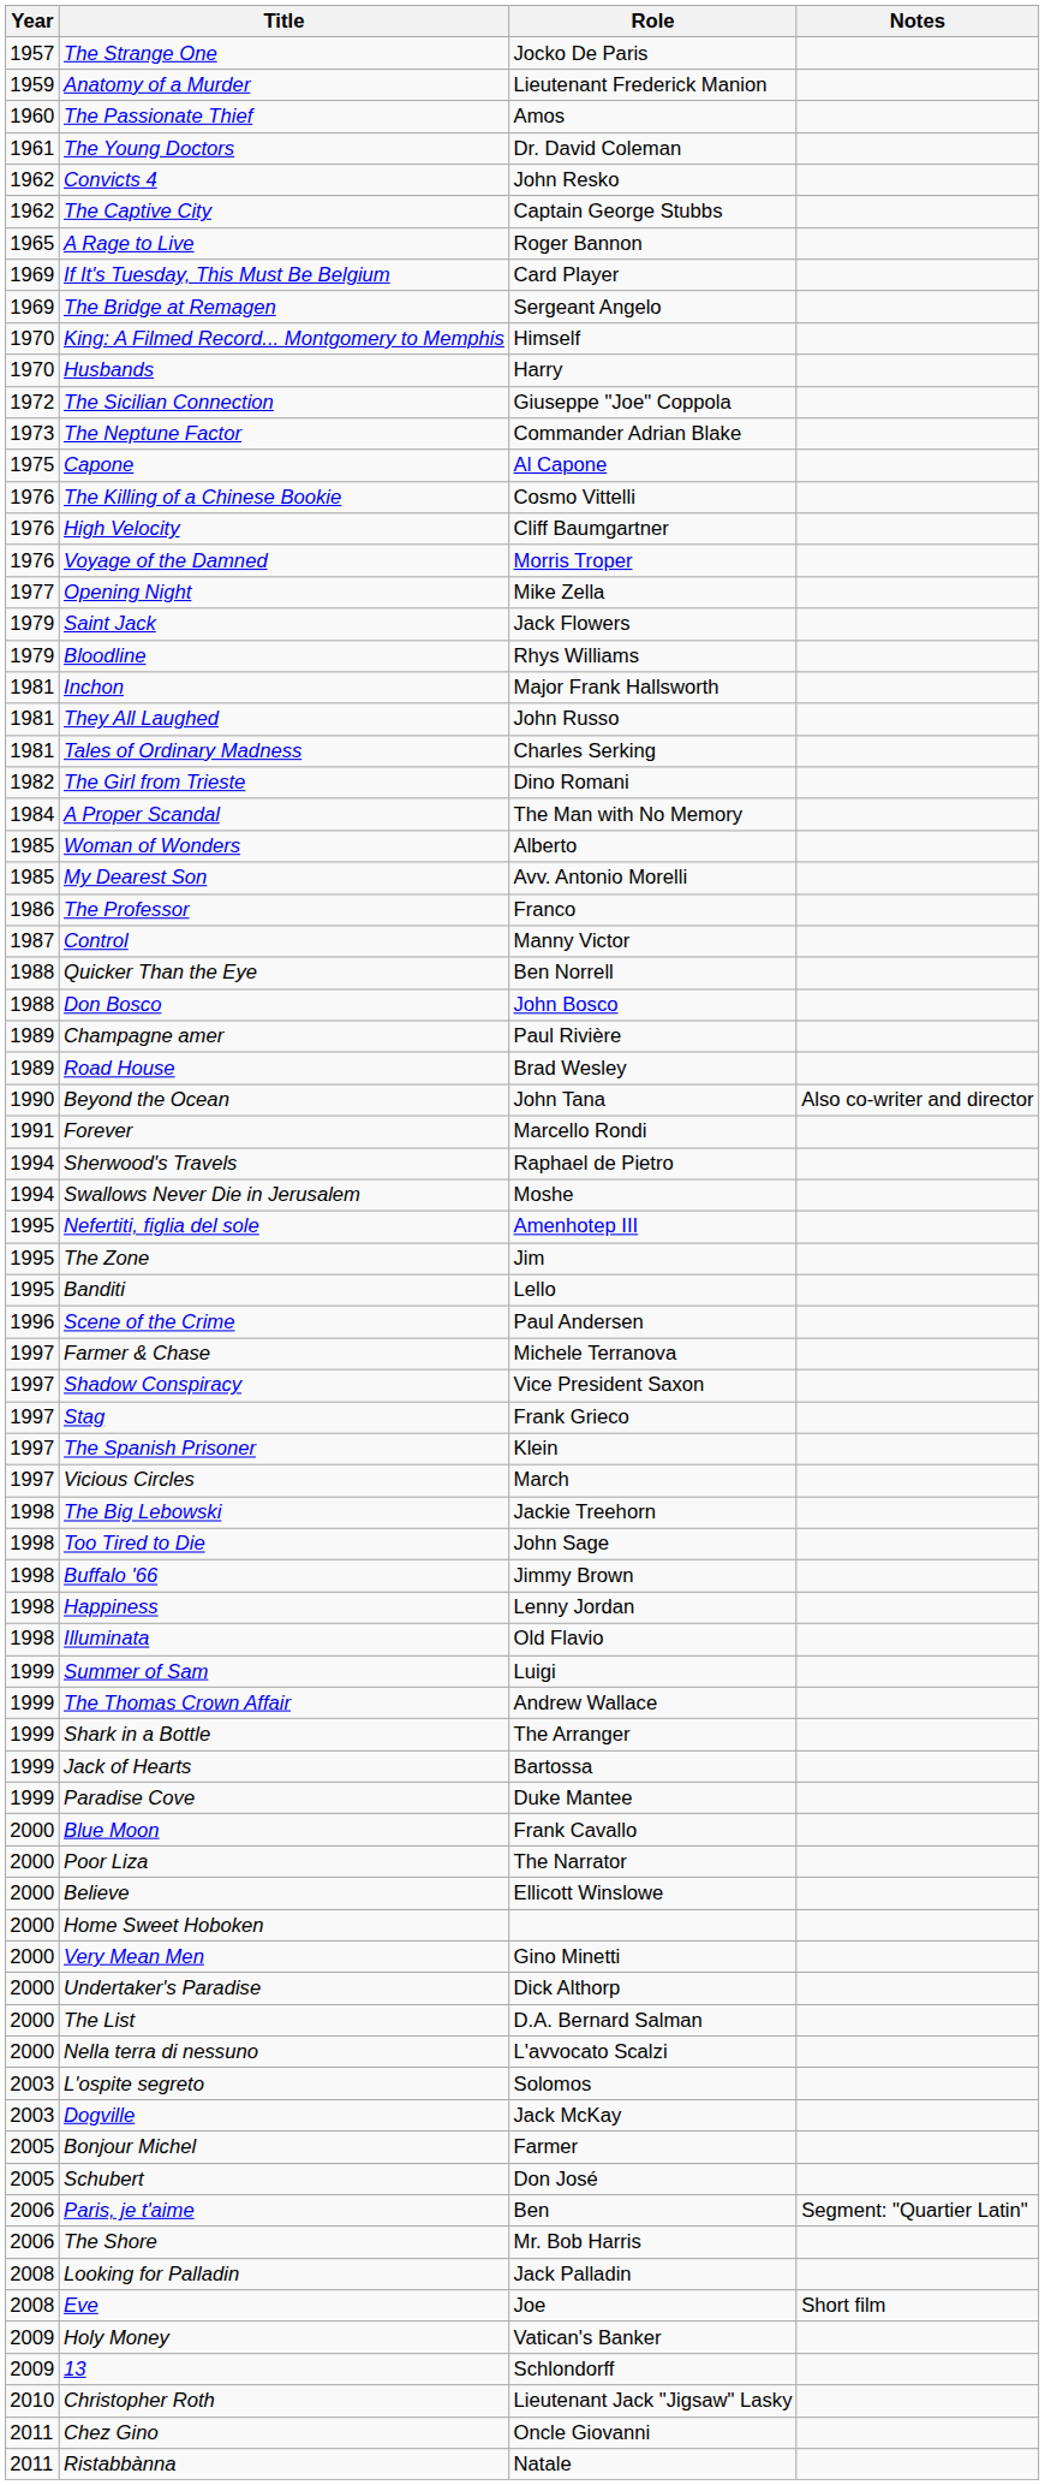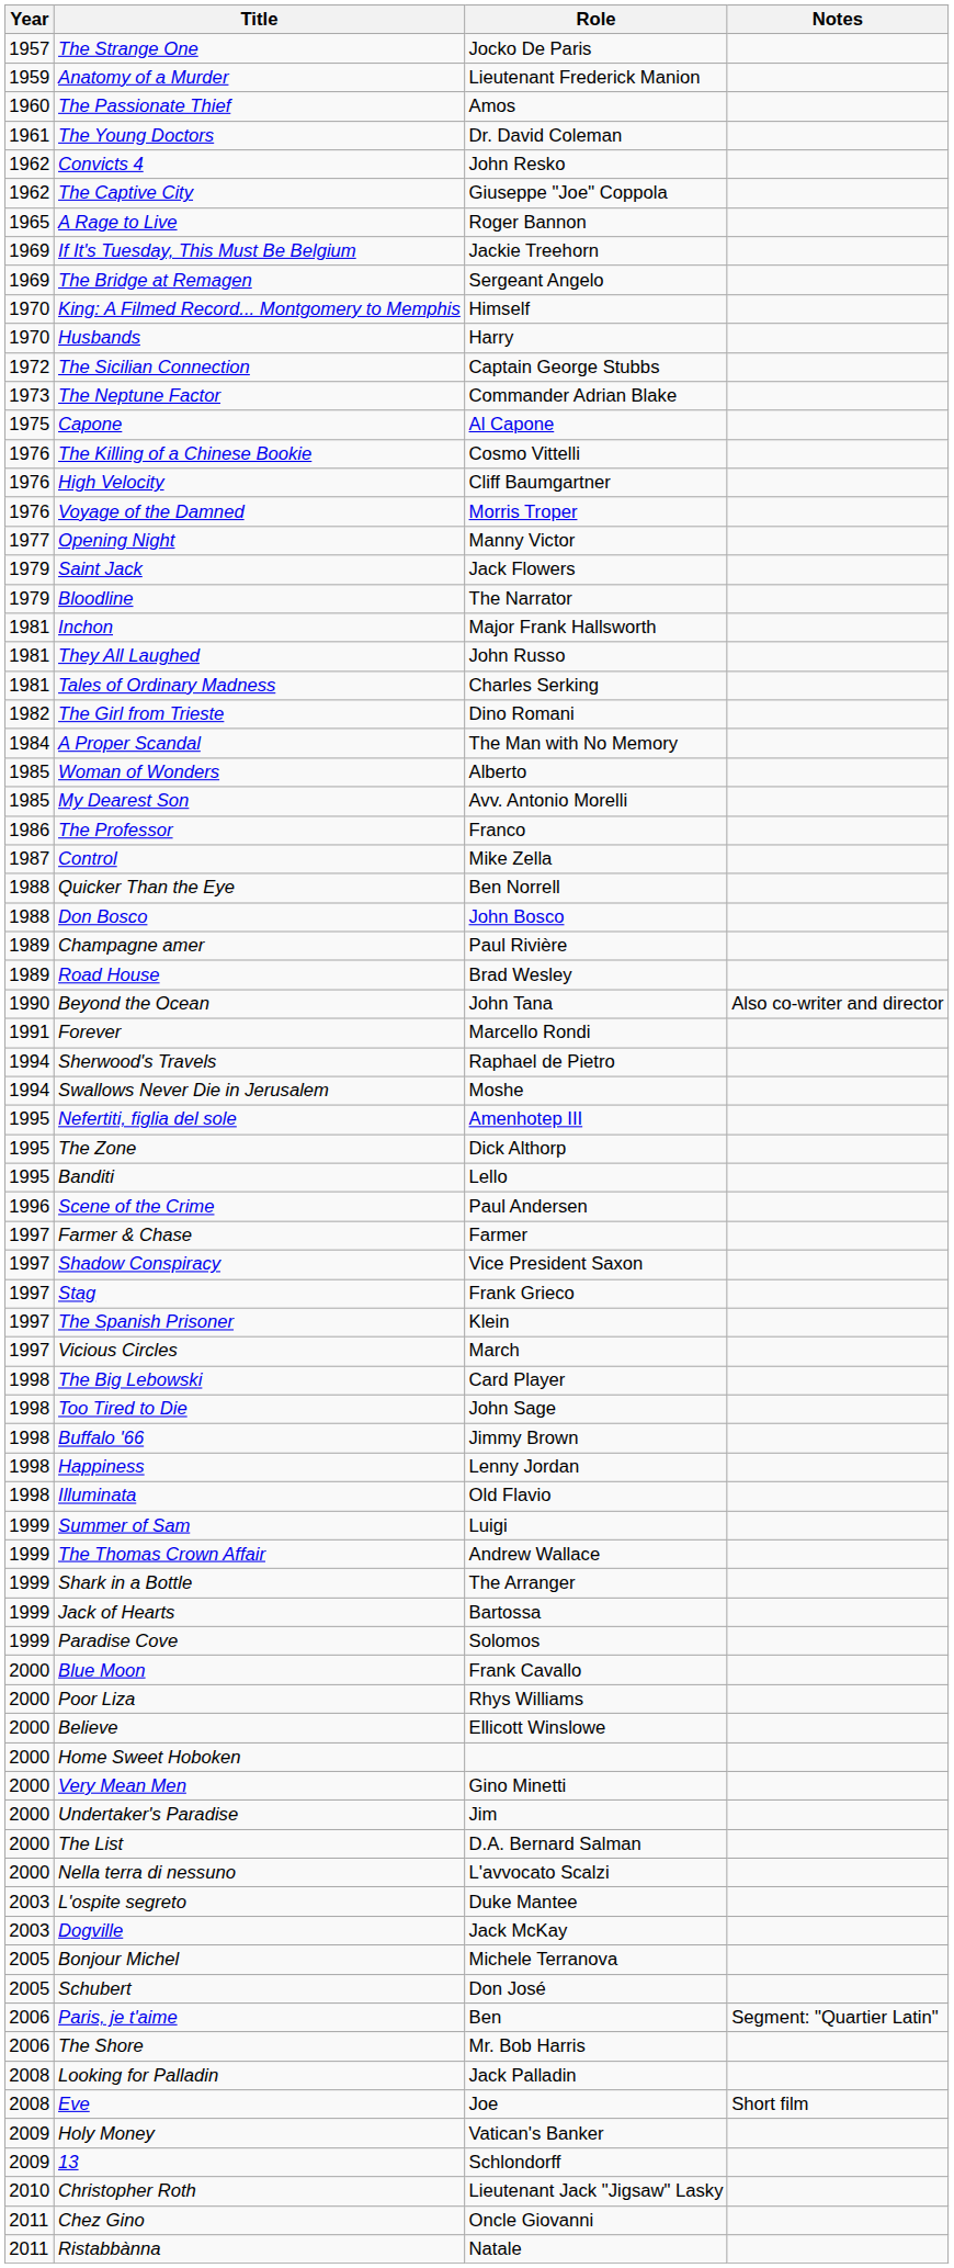 <table class="wikitable sortable">
 <tr>
 <th>Year</th>
 <th>Title</th>
 <th>Role</th>
 <th class="unsortable">Notes</th>
 </tr>
 <tr>
 <td>1957</td>
 <td><em><a href='#'>The Strange One</a></em></td>
 <td>Jocko De Paris</td>
 <td></td>
 </tr>
 <tr>
 <td>1959</td>
 <td><em><a href='#'>Anatomy of a Murder</a></em></td>
 <td>Lieutenant Frederick Manion</td>
 <td></td>
 </tr>
 <tr>
 <td>1960</td>
 <td><em><a href='#'>The Passionate Thief</a></em></td>
 <td>Amos</td>
 <td></td>
 </tr>
 <tr>
 <td>1961</td>
 <td><em><a href='#'>The Young Doctors</a></em></td>
 <td>Dr. David Coleman</td>
 <td></td>
 </tr>
 <tr>
 <td>1962</td>
 <td><em><a href='#'>Convicts 4</a></em></td>
 <td>John Resko</td>
 <td></td>
 </tr>
 <tr>
 <td>1962</td>
 <td><em><a href='#'>The Captive City</a></em></td>
-<td>Captain George Stubbs</td>
+<td>Giuseppe "Joe" Coppola</td>
 <td></td>
 </tr>
 <tr>
 <td>1965</td>
 <td><em><a href='#'>A Rage to Live</a></em></td>
 <td>Roger Bannon</td>
 <td></td>
 </tr>
 <tr>
 <td>1969</td>
 <td><em><a href='#'>If It's Tuesday, This Must Be Belgium</a></em></td>
-<td>Card Player</td>
+<td>Jackie Treehorn</td>
 <td></td>
 </tr>
 <tr>
 <td>1969</td>
 <td><em><a href='#'>The Bridge at Remagen</a></em></td>
 <td>Sergeant Angelo</td>
 <td></td>
 </tr>
 <tr>
 <td>1970</td>
 <td><em><a href='#'>King: A Filmed Record... Montgomery to Memphis</a></em></td>
 <td>Himself</td>
 <td></td>
 </tr>
 <tr>
 <td>1970</td>
 <td><em><a href='#'>Husbands</a></em></td>
 <td>Harry</td>
 <td></td>
 </tr>
 <tr>
 <td>1972</td>
 <td><em><a href='#'>The Sicilian Connection</a></em></td>
-<td>Giuseppe "Joe" Coppola</td>
+<td>Captain George Stubbs</td>
 <td></td>
 </tr>
 <tr>
 <td>1973</td>
 <td><em><a href='#'>The Neptune Factor</a></em></td>
 <td>Commander Adrian Blake</td>
 <td></td>
 </tr>
 <tr>
 <td>1975</td>
 <td><em><a href='#'>Capone</a></em></td>
 <td><a href='#'>Al Capone</a></td>
 <td></td>
 </tr>
 <tr>
 <td>1976</td>
 <td><em><a href='#'>The Killing of a Chinese Bookie</a></em></td>
 <td>Cosmo Vittelli</td>
 <td></td>
 </tr>
 <tr>
 <td>1976</td>
 <td><em><a href='#'>High Velocity</a></em></td>
 <td>Cliff Baumgartner</td>
 <td></td>
 </tr>
 <tr>
 <td>1976</td>
 <td><em><a href='#'>Voyage of the Damned</a></em></td>
 <td><a href='#'>Morris Troper</a></td>
 <td></td>
 </tr>
 <tr>
 <td>1977</td>
 <td><em><a href='#'>Opening Night</a></em></td>
-<td>Mike Zella</td>
+<td>Manny Victor</td>
 <td></td>
 </tr>
 <tr>
 <td>1979</td>
 <td><em><a href='#'>Saint Jack</a></em></td>
 <td>Jack Flowers</td>
 <td></td>
 </tr>
 <tr>
 <td>1979</td>
 <td><em><a href='#'>Bloodline</a></em></td>
-<td>Rhys Williams</td>
+<td>The Narrator</td>
 <td></td>
 </tr>
 <tr>
 <td>1981</td>
 <td><em><a href='#'>Inchon</a></em></td>
 <td>Major Frank Hallsworth</td>
 <td></td>
 </tr>
 <tr>
 <td>1981</td>
 <td><em><a href='#'>They All Laughed</a></em></td>
 <td>John Russo</td>
 <td></td>
 </tr>
 <tr>
 <td>1981</td>
 <td><em><a href='#'>Tales of Ordinary Madness</a></em></td>
 <td>Charles Serking</td>
 <td></td>
 </tr>
 <tr>
 <td>1982</td>
 <td><em><a href='#'>The Girl from Trieste</a></em></td>
 <td>Dino Romani</td>
 <td></td>
 </tr>
 <tr>
 <td>1984</td>
 <td><em><a href='#'>A Proper Scandal</a></em></td>
 <td>The Man with No Memory</td>
 <td></td>
 </tr>
 <tr>
 <td>1985</td>
 <td><em><a href='#'>Woman of Wonders</a></em></td>
 <td>Alberto</td>
 <td></td>
 </tr>
 <tr>
 <td>1985</td>
 <td><em><a href='#'>My Dearest Son</a></em></td>
 <td>Avv. Antonio Morelli</td>
 <td></td>
 </tr>
 <tr>
 <td>1986</td>
 <td><em><a href='#'>The Professor</a></em></td>
 <td>Franco</td>
 <td></td>
 </tr>
 <tr>
 <td>1987</td>
 <td><em><a href='#'>Control</a></em></td>
-<td>Manny Victor</td>
+<td>Mike Zella</td>
 <td></td>
 </tr>
 <tr>
 <td>1988</td>
 <td><em>Quicker Than the Eye</em></td>
 <td>Ben Norrell</td>
 <td></td>
 </tr>
 <tr>
 <td>1988</td>
 <td><em><a href='#'>Don Bosco</a></em></td>
 <td><a href='#'>John Bosco</a></td>
 <td></td>
 </tr>
 <tr>
 <td>1989</td>
 <td><em>Champagne amer</em></td>
 <td>Paul Rivière</td>
 <td></td>
 </tr>
 <tr>
 <td>1989</td>
 <td><em><a href='#'>Road House</a></em></td>
 <td>Brad Wesley</td>
 <td></td>
 </tr>
 <tr>
 <td>1990</td>
 <td><em>Beyond the Ocean</em></td>
 <td>John Tana</td>
 <td>Also co-writer and director</td>
 </tr>
 <tr>
 <td>1991</td>
 <td><em>Forever</em></td>
 <td>Marcello Rondi</td>
 <td></td>
 </tr>
 <tr>
 <td>1994</td>
 <td><em>Sherwood's Travels</em></td>
 <td>Raphael de Pietro</td>
 <td></td>
 </tr>
 <tr>
 <td>1994</td>
 <td><em>Swallows Never Die in Jerusalem</em></td>
 <td>Moshe</td>
 <td></td>
 </tr>
 <tr>
 <td>1995</td>
 <td><em><a href='#'>Nefertiti, figlia del sole</a></em></td>
 <td><a href='#'>Amenhotep III</a></td>
 <td></td>
 </tr>
 <tr>
 <td>1995</td>
 <td><em>The Zone</em></td>
-<td>Jim</td>
+<td>Dick Althorp</td>
 <td></td>
 </tr>
 <tr>
 <td>1995</td>
 <td><em>Banditi</em></td>
 <td>Lello</td>
 <td></td>
 </tr>
 <tr>
 <td>1996</td>
 <td><em><a href='#'>Scene of the Crime</a></em></td>
 <td>Paul Andersen</td>
 <td></td>
 </tr>
 <tr>
 <td>1997</td>
 <td><em>Farmer & Chase</em></td>
-<td>Michele Terranova</td>
+<td>Farmer</td>
 <td></td>
 </tr>
 <tr>
 <td>1997</td>
 <td><em><a href='#'>Shadow Conspiracy</a></em></td>
 <td>Vice President Saxon</td>
 <td></td>
 </tr>
 <tr>
 <td>1997</td>
 <td><em><a href='#'>Stag</a></em></td>
 <td>Frank Grieco</td>
 <td></td>
 </tr>
 <tr>
 <td>1997</td>
 <td><em><a href='#'>The Spanish Prisoner</a></em></td>
 <td>Klein</td>
 <td></td>
 </tr>
 <tr>
 <td>1997</td>
 <td><em>Vicious Circles</em></td>
 <td>March</td>
 <td></td>
 </tr>
 <tr>
 <td>1998</td>
 <td><em><a href='#'>The Big Lebowski</a></em></td>
-<td>Jackie Treehorn</td>
+<td>Card Player</td>
 <td></td>
 </tr>
 <tr>
 <td>1998</td>
 <td><em><a href='#'>Too Tired to Die</a></em></td>
 <td>John Sage</td>
 <td></td>
 </tr>
 <tr>
 <td>1998</td>
 <td><em><a href='#'>Buffalo '66</a></em></td>
 <td>Jimmy Brown</td>
 <td></td>
 </tr>
 <tr>
 <td>1998</td>
 <td><em><a href='#'>Happiness</a></em></td>
 <td>Lenny Jordan</td>
 <td></td>
 </tr>
 <tr>
 <td>1998</td>
 <td><em><a href='#'>Illuminata</a></em></td>
 <td>Old Flavio</td>
 <td></td>
 </tr>
 <tr>
 <td>1999</td>
 <td><em><a href='#'>Summer of Sam</a></em></td>
 <td>Luigi</td>
 <td></td>
 </tr>
 <tr>
 <td>1999</td>
 <td><em><a href='#'>The Thomas Crown Affair</a></em></td>
 <td>Andrew Wallace</td>
 <td></td>
 </tr>
 <tr>
 <td>1999</td>
 <td><em>Shark in a Bottle</em></td>
 <td>The Arranger</td>
 <td></td>
 </tr>
 <tr>
 <td>1999</td>
 <td><em>Jack of Hearts</em></td>
 <td>Bartossa</td>
 <td></td>
 </tr>
 <tr>
 <td>1999</td>
 <td><em>Paradise Cove</em></td>
-<td>Duke Mantee</td>
+<td>Solomos</td>
 <td></td>
 </tr>
 <tr>
 <td>2000</td>
 <td><em><a href='#'>Blue Moon</a></em></td>
 <td>Frank Cavallo</td>
 <td></td>
 </tr>
 <tr>
 <td>2000</td>
 <td><em>Poor Liza</em></td>
-<td>The Narrator</td>
+<td>Rhys Williams</td>
 <td></td>
 </tr>
 <tr>
 <td>2000</td>
 <td><em>Believe</em></td>
 <td>Ellicott Winslowe</td>
 <td></td>
 </tr>
 <tr>
 <td>2000</td>
 <td><em>Home Sweet Hoboken</em></td>
 <td></td>
 <td></td>
 </tr>
 <tr>
 <td>2000</td>
 <td><em><a href='#'>Very Mean Men</a></em></td>
 <td>Gino Minetti</td>
 <td></td>
 </tr>
 <tr>
 <td>2000</td>
 <td><em>Undertaker's Paradise</em></td>
-<td>Dick Althorp</td>
+<td>Jim</td>
 <td></td>
 </tr>
 <tr>
 <td>2000</td>
 <td><em>The List</em></td>
 <td>D.A. Bernard Salman</td>
 <td></td>
 </tr>
 <tr>
 <td>2000</td>
 <td><em>Nella terra di nessuno</em></td>
 <td>L'avvocato Scalzi</td>
 <td></td>
 </tr>
 <tr>
 <td>2003</td>
 <td><em>L'ospite segreto</em></td>
-<td>Solomos</td>
+<td>Duke Mantee</td>
 <td></td>
 </tr>
 <tr>
 <td>2003</td>
 <td><em><a href='#'>Dogville</a></em></td>
 <td>Jack McKay</td>
 <td></td>
 </tr>
 <tr>
 <td>2005</td>
 <td><em>Bonjour Michel</em></td>
-<td>Farmer</td>
+<td>Michele Terranova</td>
 <td></td>
 </tr>
 <tr>
 <td>2005</td>
 <td><em>Schubert</em></td>
 <td>Don José</td>
 <td></td>
 </tr>
 <tr>
 <td>2006</td>
 <td><em><a href='#'>Paris, je t'aime</a></em></td>
 <td>Ben</td>
 <td>Segment: "Quartier Latin"</td>
 </tr>
 <tr>
 <td>2006</td>
 <td><em>The Shore</em></td>
 <td>Mr. Bob Harris</td>
 <td></td>
 </tr>
 <tr>
 <td>2008</td>
 <td><em>Looking for Palladin</em></td>
 <td>Jack Palladin</td>
 <td></td>
 </tr>
 <tr>
 <td>2008</td>
 <td><em><a href='#'>Eve</a></em></td>
 <td>Joe</td>
 <td>Short film</td>
 </tr>
 <tr>
 <td>2009</td>
 <td><em>Holy Money</em></td>
 <td>Vatican's Banker</td>
 <td></td>
 </tr>
 <tr>
 <td>2009</td>
 <td><em><a href='#'>13</a></em></td>
 <td>Schlondorff</td>
 <td></td>
 </tr>
 <tr>
 <td>2010</td>
 <td><em>Christopher Roth</em></td>
 <td>Lieutenant Jack "Jigsaw" Lasky</td>
 <td></td>
 </tr>
 <tr>
 <td>2011</td>
 <td><em>Chez Gino</em></td>
 <td>Oncle Giovanni</td>
 <td></td>
 </tr>
 <tr>
 <td>2011</td>
 <td><em>Ristabbànna</em></td>
 <td>Natale</td>
 <td></td>
 </tr>
 </table>
